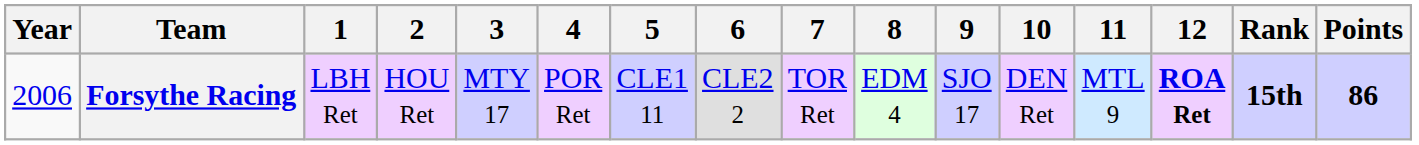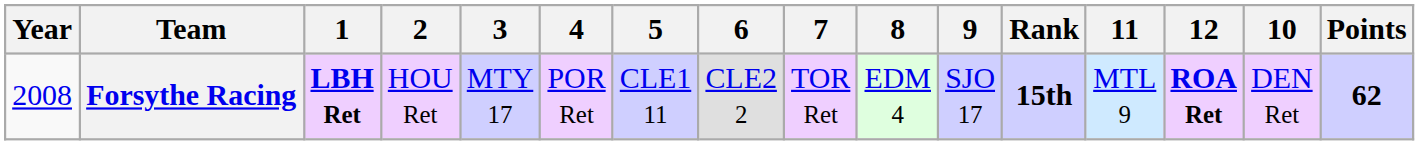 <table class="wikitable" style="text-align:center; font-size:85%">
 <tr>
 <th>Year</th>
 <th>Team</th>
 <th>1</th>
 <th>2</th>
 <th>3</th>
 <th>4</th>
 <th>5</th>
 <th>6</th>
 <th>7</th>
 <th>8</th>
 <th>9</th>
-<th>10</th>
+<th>Rank</th>
 <th>11</th>
 <th>12</th>
-<th>Rank</th>
+<th>10</th>
 <th>Points</th>
 </tr>
 <tr>
-<td><a href='#'>2006</a></td>
+<td><a href='#'>2008</a></td>
 <th nowrap><a href='#'>Forsythe Racing</a></th>
-<td style="background:#EFCFFF;"><a href='#'>LBH</a><br><small>Ret</small></td>
+<td style="background:#EFCFFF;"><strong><a href='#'>LBH</a><br><small>Ret</small></strong></td>
 <td style="background:#EFCFFF;"><a href='#'>HOU</a><br><small>Ret</small></td>
 <td style="background:#CFCFFF;"><a href='#'>MTY</a><br><small>17</small></td>
 <td style="background:#EFCFFF;"><a href='#'>POR</a><br><small>Ret</small></td>
 <td style="background:#CFCFFF;"><a href='#'>CLE1</a><br><small>11</small></td>
 <td style="background:#DFDFDF;"><a href='#'>CLE2</a><br><small>2</small></td>
 <td style="background:#EFCFFF;"><a href='#'>TOR</a><br><small>Ret</small></td>
 <td style="background:#DFFFDF;"><a href='#'>EDM</a><br><small>4</small></td>
 <td style="background:#CFCFFF;"><a href='#'>SJO</a><br><small>17</small></td>
-<td style="background:#EFCFFF;"><a href='#'>DEN</a><br><small>Ret</small></td>
+<td style="background:#CFCFFF;"><strong>15th</strong></td>
 <td style="background:#CFEAFF;"><a href='#'>MTL</a><br><small>9</small></td>
 <td style="background:#EFCFFF;"><strong><a href='#'>ROA</a><br><small>Ret</small></strong></td>
-<td style="background:#CFCFFF;"><strong>15th</strong></td>
-<td style="background:#CFCFFF;"><strong>86</strong></td>
+<td style="background:#EFCFFF;"><a href='#'>DEN</a><br><small>Ret</small></td>
+<td style="background:#CFCFFF;"><strong>62</strong></td>
 </tr>
 </table>
